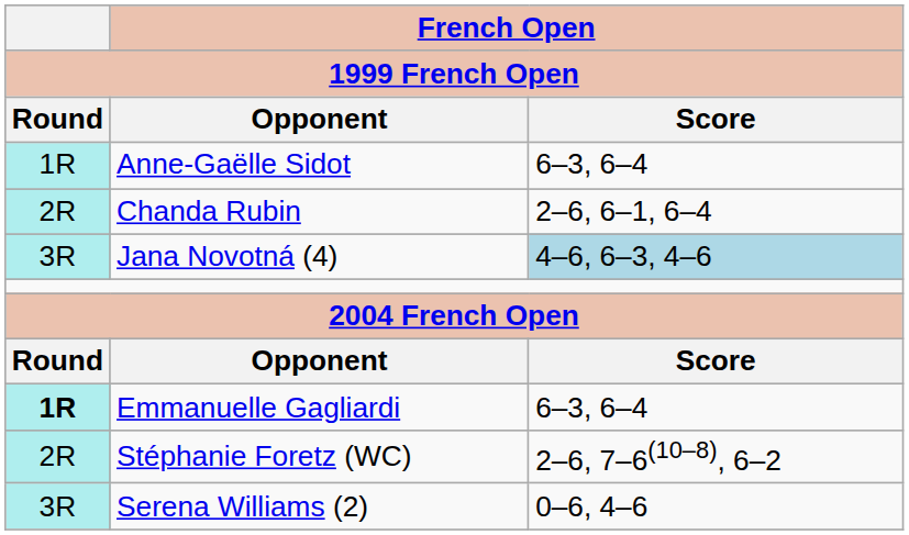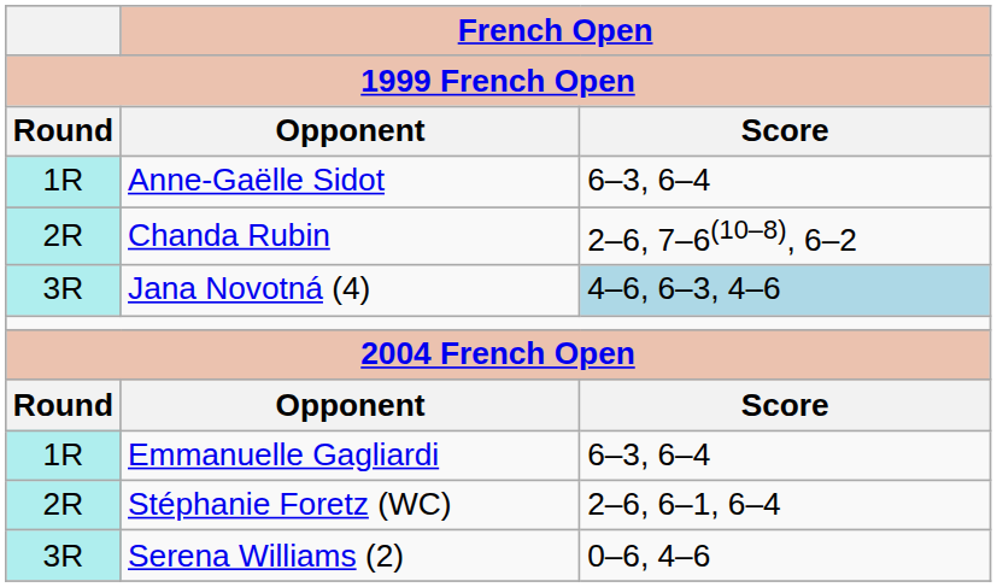 <table class="wikitable collapsible collapsed">
 <tr>
 <th></th>
 <th colspan=2 style="background:#ebc2af;"><a href='#'>French Open</a></th>
 </tr>
 <tr>
 <th colspan=3 style="background:#ebc2af;"><a href='#'>1999 French Open</a></th>
 </tr>
 <tr>
 <th>Round</th>
 <th width=225>Opponent</th>
 <th width=200>Score</th>
 </tr>
 <tr>
 <td style="text-align:center; background:#afeeee;">1R</td>
 <td> <a href='#'>Anne-Gaëlle Sidot</a></td>
 <td>6–3, 6–4</td>
 </tr>
 <tr>
 <td style="text-align:center; background:#afeeee;">2R</td>
 <td> <a href='#'>Chanda Rubin</a></td>
-<td>2–6, 6–1, 6–4</td>
+<td>2–6, 7–6<sup>(10–8)</sup>, 6–2</td>
 </tr>
 <tr>
 <td style="text-align:center; background:#afeeee;">3R</td>
 <td> <a href='#'>Jana Novotná</a> (4)</td>
 <td style="background: lightblue;">4–6, 6–3, 4–6</td>
 </tr>
 <tr>
 <td colspan=3></td>
 </tr>
 <tr>
 <th colspan=3 style="background:#ebc2af;"><a href='#'>2004 French Open</a></th>
 </tr>
 <tr>
 <th>Round</th>
 <th width=225>Opponent</th>
 <th width=200>Score</th>
 </tr>
 <tr>
-<td style="text-align:center; background:#afeeee;"><strong>1R</strong></td>
+<td style="text-align:center; background:#afeeee;">1R</td>
 <td> <a href='#'>Emmanuelle Gagliardi</a></td>
 <td>6–3, 6–4</td>
 </tr>
 <tr>
 <td style="text-align:center; background:#afeeee;">2R</td>
 <td> <a href='#'>Stéphanie Foretz</a> (WC)</td>
-<td>2–6, 7–6<sup>(10–8)</sup>, 6–2</td>
+<td>2–6, 6–1, 6–4</td>
 </tr>
 <tr>
 <td style="text-align:center; background:#afeeee;">3R</td>
 <td> <a href='#'>Serena Williams</a> (2)</td>
 <td>0–6, 4–6</td>
 </tr>
 </table>
